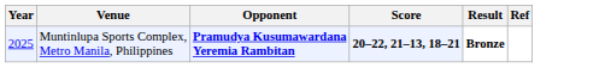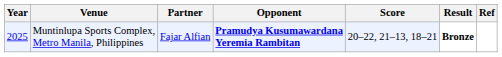 <table class="sortable wikitable" style="font-size: 90%">
 <tr>
 <th>Year</th>
 <th>Venue</th>
+<th>Partner</th>
 <th>Opponent</th>
 <th>Score</th>
 <th>Result</th>
 <th>Ref</th>
 </tr>
 <tr style="background:#ECF2FF">
 <td align="center"><a href='#'>2025</a></td>
 <td align="left">Muntinlupa Sports Complex,<br><a href='#'>Metro Manila</a>, Philippines</td>
+<td align="left"> <a href='#'>Fajar Alfian</a></td>
 <td align="left"><strong> <a href='#'>Pramudya Kusumawardana</a><br> <a href='#'>Yeremia Rambitan</a></strong></td>
-<td align="left"><strong>20–22, 21–13, 18–21</strong></td>
+<td align="left">20–22, 21–13, 18–21</td>
 <td style="text-align:left; background:white"> <strong>Bronze</strong></td>
 <td style="text-align:center; background:white"></td>
 </tr>
 </table>
